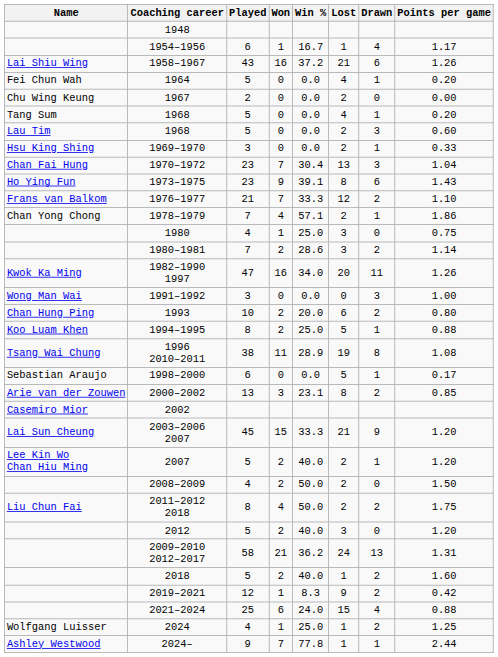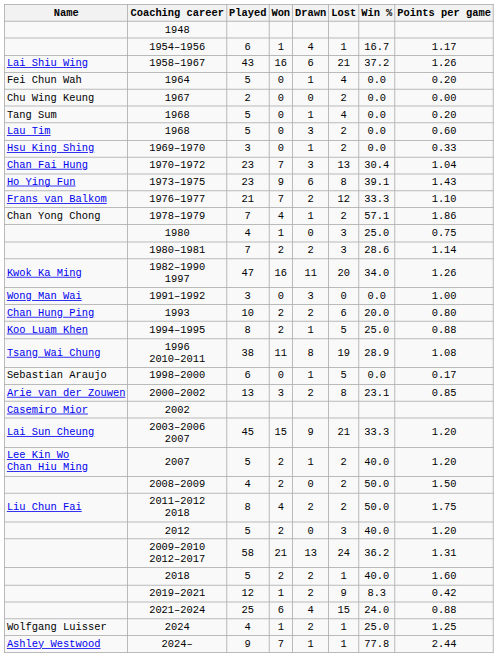 <table class="wikitable sortable collapsible collapsed" style="text-align:center;">
 <tr>
 <th>Name</th>
 <th>Coaching career</th>
 <th>Played</th>
 <th>Won</th>
+<th>Drawn</th>
+<th>Lost</th>
 <th>Win %</th>
-<th>Lost</th>
-<th>Drawn</th>
 <th>Points per game</th>
 </tr>
 <tr>
 <td style="text-align: left;"> </td>
 <td>1948</td>
 <td></td>
 <td></td>
 <td></td>
 <td></td>
 <td></td>
 <td></td>
 </tr>
 <tr>
 <td style="text-align: left;"> </td>
 <td>1954–1956</td>
 <td>6</td>
 <td>1</td>
+<td>4</td>
+<td>1</td>
 <td>16.7</td>
-<td>1</td>
-<td>4</td>
 <td>1.17</td>
 </tr>
 <tr>
 <td style="text-align: left;"> <a href='#'>Lai Shiu Wing</a></td>
 <td>1958–1967</td>
 <td>43</td>
 <td>16</td>
+<td>6</td>
+<td>21</td>
 <td>37.2</td>
-<td>21</td>
-<td>6</td>
 <td>1.26</td>
 </tr>
 <tr>
 <td style="text-align: left;"> Fei Chun Wah</td>
 <td>1964</td>
 <td>5</td>
 <td>0</td>
+<td>1</td>
+<td>4</td>
 <td>0.0</td>
-<td>4</td>
-<td>1</td>
 <td>0.20</td>
 </tr>
 <tr>
 <td style="text-align: left;"> Chu Wing Keung</td>
 <td>1967</td>
 <td>2</td>
 <td>0</td>
+<td>0</td>
+<td>2</td>
 <td>0.0</td>
-<td>2</td>
-<td>0</td>
 <td>0.00</td>
 </tr>
 <tr>
 <td style="text-align: left;"> Tang Sum</td>
 <td>1968</td>
 <td>5</td>
 <td>0</td>
+<td>1</td>
+<td>4</td>
 <td>0.0</td>
-<td>4</td>
-<td>1</td>
 <td>0.20</td>
 </tr>
 <tr>
 <td style="text-align: left;"> <a href='#'>Lau Tim</a></td>
 <td>1968</td>
 <td>5</td>
 <td>0</td>
+<td>3</td>
+<td>2</td>
 <td>0.0</td>
-<td>2</td>
-<td>3</td>
 <td>0.60</td>
 </tr>
 <tr>
 <td style="text-align: left;"> <a href='#'>Hsu King Shing</a></td>
 <td>1969–1970</td>
 <td>3</td>
 <td>0</td>
+<td>1</td>
+<td>2</td>
 <td>0.0</td>
-<td>2</td>
-<td>1</td>
 <td>0.33</td>
 </tr>
 <tr>
 <td style="text-align: left;"> <a href='#'>Chan Fai Hung</a></td>
 <td>1970–1972</td>
 <td>23</td>
 <td>7</td>
+<td>3</td>
+<td>13</td>
 <td>30.4</td>
-<td>13</td>
-<td>3</td>
 <td>1.04</td>
 </tr>
 <tr>
 <td style="text-align: left;"> <a href='#'>Ho Ying Fun</a></td>
 <td>1973–1975</td>
 <td>23</td>
 <td>9</td>
+<td>6</td>
+<td>8</td>
 <td>39.1</td>
-<td>8</td>
-<td>6</td>
 <td>1.43</td>
 </tr>
 <tr>
 <td style="text-align: left;"> <a href='#'>Frans van Balkom</a></td>
 <td>1976–1977</td>
 <td>21</td>
 <td>7</td>
+<td>2</td>
+<td>12</td>
 <td>33.3</td>
-<td>12</td>
-<td>2</td>
 <td>1.10</td>
 </tr>
 <tr>
 <td style="text-align: left;"> Chan Yong Chong</td>
 <td>1978–1979</td>
 <td>7</td>
 <td>4</td>
+<td>1</td>
+<td>2</td>
 <td>57.1</td>
-<td>2</td>
-<td>1</td>
 <td>1.86</td>
 </tr>
 <tr>
 <td style="text-align: left;"> </td>
 <td>1980</td>
 <td>4</td>
 <td>1</td>
+<td>0</td>
+<td>3</td>
 <td>25.0</td>
-<td>3</td>
-<td>0</td>
 <td>0.75</td>
 </tr>
 <tr>
 <td style="text-align: left;"> </td>
 <td>1980–1981</td>
 <td>7</td>
 <td>2</td>
+<td>2</td>
+<td>3</td>
 <td>28.6</td>
-<td>3</td>
-<td>2</td>
 <td>1.14</td>
 </tr>
 <tr>
 <td style="text-align: left;"> <a href='#'>Kwok Ka Ming</a></td>
 <td>1982–1990<br>1997</td>
 <td>47</td>
 <td>16</td>
+<td>11</td>
+<td>20</td>
 <td>34.0</td>
-<td>20</td>
-<td>11</td>
 <td>1.26</td>
 </tr>
 <tr>
 <td style="text-align: left;"> <a href='#'>Wong Man Wai</a></td>
 <td>1991–1992</td>
 <td>3</td>
 <td>0</td>
+<td>3</td>
+<td>0</td>
 <td>0.0</td>
-<td>0</td>
-<td>3</td>
 <td>1.00</td>
 </tr>
 <tr>
 <td style="text-align: left;"> <a href='#'>Chan Hung Ping</a></td>
 <td>1993</td>
 <td>10</td>
 <td>2</td>
+<td>2</td>
+<td>6</td>
 <td>20.0</td>
-<td>6</td>
-<td>2</td>
 <td>0.80</td>
 </tr>
 <tr>
 <td style="text-align: left;"> <a href='#'>Koo Luam Khen</a></td>
 <td>1994–1995</td>
 <td>8</td>
 <td>2</td>
+<td>1</td>
+<td>5</td>
 <td>25.0</td>
-<td>5</td>
-<td>1</td>
 <td>0.88</td>
 </tr>
 <tr>
 <td style="text-align: left;"> <a href='#'>Tsang Wai Chung</a></td>
 <td>1996<br>2010–2011</td>
 <td>38</td>
 <td>11</td>
+<td>8</td>
+<td>19</td>
 <td>28.9</td>
-<td>19</td>
-<td>8</td>
 <td>1.08</td>
 </tr>
 <tr>
 <td style="text-align: left;"> Sebastian Araujo</td>
 <td>1998–2000</td>
 <td>6</td>
 <td>0</td>
+<td>1</td>
+<td>5</td>
 <td>0.0</td>
-<td>5</td>
-<td>1</td>
 <td>0.17</td>
 </tr>
 <tr>
 <td style="text-align: left;"> <a href='#'>Arie van der Zouwen</a></td>
 <td>2000–2002</td>
 <td>13</td>
 <td>3</td>
+<td>2</td>
+<td>8</td>
 <td>23.1</td>
-<td>8</td>
-<td>2</td>
 <td>0.85</td>
 </tr>
 <tr>
 <td style="text-align: left;"> <a href='#'>Casemiro Mior</a></td>
 <td>2002</td>
 <td></td>
 <td></td>
 <td></td>
 <td></td>
 <td></td>
 <td></td>
 </tr>
 <tr>
 <td style="text-align: left;"> <a href='#'>Lai Sun Cheung</a></td>
 <td>2003–2006<br>2007</td>
 <td>45</td>
 <td>15</td>
+<td>9</td>
+<td>21</td>
 <td>33.3</td>
-<td>21</td>
-<td>9</td>
 <td>1.20</td>
 </tr>
 <tr>
 <td style="text-align: left;"> <a href='#'>Lee Kin Wo</a><br> <a href='#'>Chan Hiu Ming</a></td>
 <td>2007</td>
 <td>5</td>
 <td>2</td>
+<td>1</td>
+<td>2</td>
 <td>40.0</td>
-<td>2</td>
-<td>1</td>
 <td>1.20</td>
 </tr>
 <tr>
 <td style="text-align: left;"> <br> </td>
 <td>2008–2009</td>
 <td>4</td>
 <td>2</td>
+<td>0</td>
+<td>2</td>
 <td>50.0</td>
-<td>2</td>
-<td>0</td>
 <td>1.50</td>
 </tr>
 <tr>
 <td style="text-align: left;"> <a href='#'>Liu Chun Fai</a></td>
 <td>2011–2012<br>2018</td>
 <td>8</td>
 <td>4</td>
-<td>50.0</td>
 <td>2</td>
 <td>2</td>
+<td>50.0</td>
 <td>1.75</td>
 </tr>
 <tr>
 <td style="text-align: left;"> </td>
 <td>2012</td>
 <td>5</td>
 <td>2</td>
+<td>0</td>
+<td>3</td>
 <td>40.0</td>
-<td>3</td>
-<td>0</td>
 <td>1.20</td>
 </tr>
 <tr>
 <td style="text-align: left;"> </td>
 <td>2009–2010<br>2012–2017</td>
 <td>58</td>
 <td>21</td>
+<td>13</td>
+<td>24</td>
 <td>36.2</td>
-<td>24</td>
-<td>13</td>
 <td>1.31</td>
 </tr>
 <tr>
 <td style="text-align: left;"> </td>
 <td>2018</td>
 <td>5</td>
 <td>2</td>
+<td>2</td>
+<td>1</td>
 <td>40.0</td>
-<td>1</td>
-<td>2</td>
 <td>1.60</td>
 </tr>
 <tr>
 <td style="text-align: left;"> </td>
 <td>2019–2021</td>
 <td>12</td>
 <td>1</td>
+<td>2</td>
+<td>9</td>
 <td>8.3</td>
-<td>9</td>
-<td>2</td>
 <td>0.42</td>
 </tr>
 <tr>
 <td style="text-align: left;"> </td>
 <td>2021–2024</td>
 <td>25</td>
 <td>6</td>
+<td>4</td>
+<td>15</td>
 <td>24.0</td>
-<td>15</td>
-<td>4</td>
 <td>0.88</td>
 </tr>
 <tr>
 <td style="text-align: left;"> Wolfgang Luisser</td>
 <td>2024</td>
 <td>4</td>
 <td>1</td>
+<td>2</td>
+<td>1</td>
 <td>25.0</td>
-<td>1</td>
-<td>2</td>
 <td>1.25</td>
 </tr>
 <tr>
 <td style="text-align: left;"> <a href='#'>Ashley Westwood</a></td>
 <td>2024–</td>
 <td>9</td>
 <td>7</td>
-<td>77.8</td>
 <td>1</td>
 <td>1</td>
+<td>77.8</td>
 <td>2.44</td>
 </tr>
 </table>
